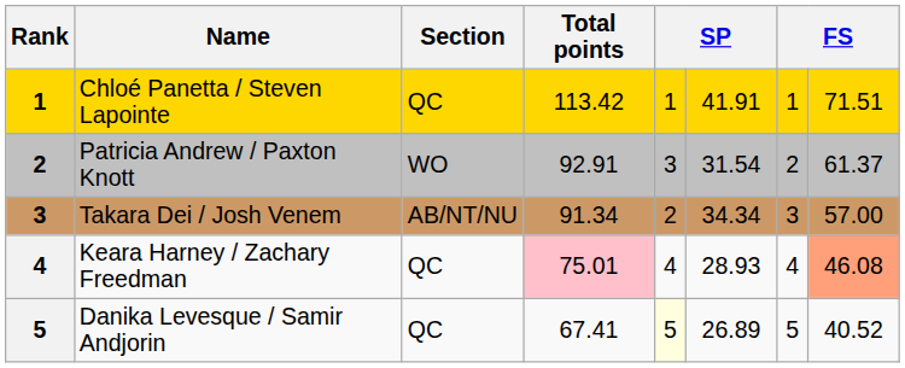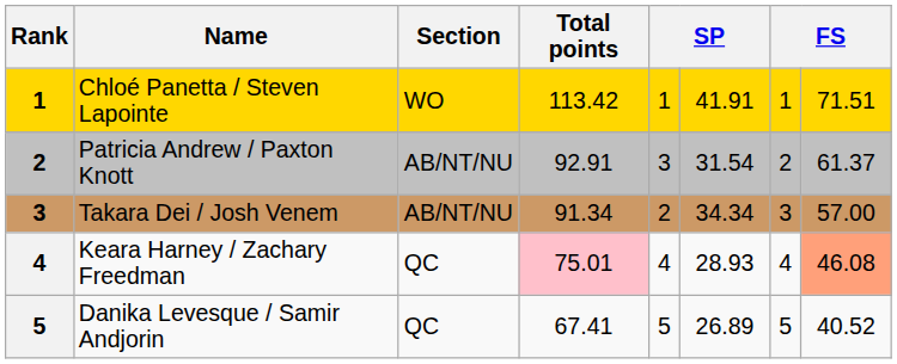 <table class="wikitable sortable">
 <tr>
 <th>Rank</th>
 <th>Name</th>
 <th>Section</th>
 <th>Total points</th>
 <th colspan="2" width="80px"><a href='#'>SP</a></th>
 <th colspan="2" width="80px"><a href='#'>FS</a></th>
 </tr>
 <tr bgcolor="gold">
 <td align="center"><strong>1</strong></td>
 <td>Chloé Panetta / Steven Lapointe</td>
-<td>QC</td>
+<td>WO</td>
 <td align="center">113.42</td>
 <td align="center">1</td>
 <td align="center">41.91</td>
 <td align="center">1</td>
 <td align="center">71.51</td>
 </tr>
 <tr bgcolor="silver">
 <td align="center"><strong>2</strong></td>
 <td>Patricia Andrew / Paxton Knott</td>
-<td>WO</td>
+<td>AB/NT/NU</td>
 <td align="center">92.91</td>
 <td align="center">3</td>
 <td align="center">31.54</td>
 <td align="center">2</td>
 <td align="center">61.37</td>
 </tr>
 <tr bgcolor="cc9966">
 <td align="center"><strong>3</strong></td>
 <td>Takara Dei / Josh Venem</td>
 <td>AB/NT/NU</td>
 <td align="center">91.34</td>
 <td align="center">2</td>
 <td align="center">34.34</td>
 <td align="center">3</td>
 <td align="center">57.00</td>
 </tr>
 <tr>
 <th>4</th>
 <td>Keara Harney / Zachary Freedman</td>
 <td>QC</td>
 <td align="center" style="background: pink;">75.01</td>
 <td align="center">4</td>
 <td align="center">28.93</td>
 <td align="center">4</td>
 <td align="center" style="background: lightsalmon;">46.08</td>
 </tr>
 <tr>
 <th>5</th>
 <td>Danika Levesque / Samir Andjorin</td>
 <td>QC</td>
 <td align="center">67.41</td>
-<td align="center" style="background: lightyellow;">5</td>
+<td align="center">5</td>
 <td align="center">26.89</td>
 <td align="center">5</td>
 <td align="center">40.52</td>
 </tr>
 </table>
